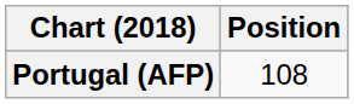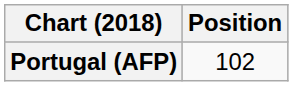 <table class="wikitable plainrowheaders" style="text-align:center">
 <tr>
 <th scope="col">Chart (2018)</th>
 <th scope="col">Position</th>
 </tr>
 <tr>
 <th scope="row">Portugal (AFP)</th>
-<td>108</td>
+<td>102</td>
 </tr>
 </table>
